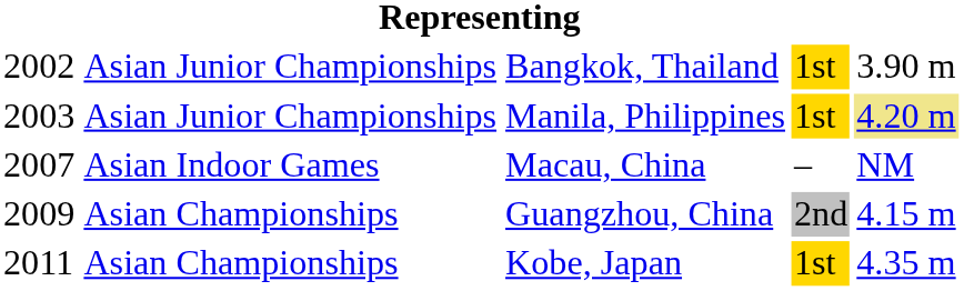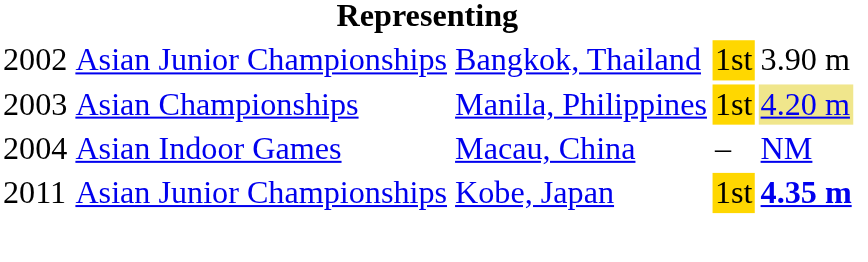 <table>
 <tr>
 <th colspan="5">Representing </th>
 </tr>
 <tr>
 <td>2002</td>
 <td><a href='#'>Asian Junior Championships</a></td>
 <td><a href='#'>Bangkok, Thailand</a></td>
 <td bgcolor="gold">1st</td>
 <td>3.90 m</td>
 </tr>
 <tr>
 <td>2003</td>
-<td><a href='#'>Asian Junior Championships</a></td>
+<td><a href='#'>Asian Championships</a></td>
 <td><a href='#'>Manila, Philippines</a></td>
 <td bgcolor="gold">1st</td>
 <td style="background: khaki;"><a href='#'>4.20 m</a></td>
 </tr>
 <tr>
-<td>2007</td>
+<td>2004</td>
 <td><a href='#'>Asian Indoor Games</a></td>
 <td><a href='#'>Macau, China</a></td>
 <td>–</td>
 <td><a href='#'>NM</a></td>
 </tr>
 <tr>
-<td>2009</td>
-<td><a href='#'>Asian Championships</a></td>
-<td><a href='#'>Guangzhou, China</a></td>
-<td bgcolor="silver">2nd</td>
-<td><a href='#'>4.15 m</a></td>
-</tr>
-<tr>
 <td>2011</td>
-<td><a href='#'>Asian Championships</a></td>
+<td><a href='#'>Asian Junior Championships</a></td>
 <td><a href='#'>Kobe, Japan</a></td>
 <td bgcolor="gold">1st</td>
-<td><a href='#'>4.35 m</a></td>
+<td><strong><a href='#'>4.35 m</a></strong></td>
 </tr>
 </table>
